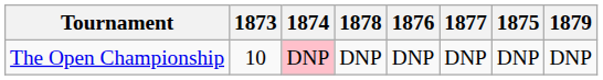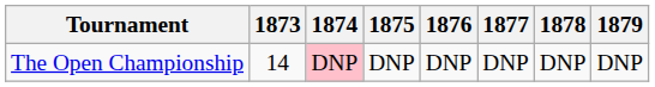 <table class="wikitable" style="font-size:95%;text-align:center;">
 <tr>
 <th>Tournament</th>
 <th>1873</th>
 <th>1874</th>
-<th>1878</th>
+<th>1875</th>
 <th>1876</th>
 <th>1877</th>
-<th>1875</th>
+<th>1878</th>
 <th>1879</th>
 </tr>
 <tr>
 <td align=left><a href='#'>The Open Championship</a></td>
-<td>10</td>
+<td>14</td>
 <td style="background: pink;">DNP</td>
 <td>DNP</td>
 <td>DNP</td>
 <td>DNP</td>
 <td>DNP</td>
 <td>DNP</td>
 </tr>
 </table>
